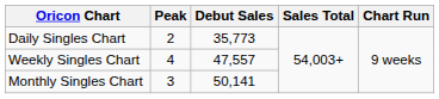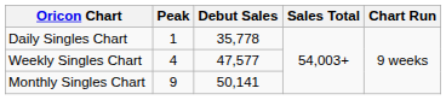 <table class="wikitable" style="width:500px;">
 <tr>
 <th style="text-align:center;"><a href='#'>Oricon</a> Chart</th>
 <th style="text-align:center;">Peak</th>
 <th style="text-align:center;">Debut Sales</th>
 <th style="text-align:center;">Sales Total</th>
 <th style="text-align:center;">Chart Run</th>
 </tr>
 <tr>
 <td align="left">Daily Singles Chart</td>
-<td style="text-align:center;">2</td>
-<td style="text-align:center;" rowspan="1">35,773</td>
+<td style="text-align:center;">1</td>
+<td style="text-align:center;" rowspan="1">35,778</td>
 <td style="text-align:center;" rowspan="3">54,003+ </td>
 <td style="text-align:center;" rowspan="3">9 weeks</td>
 </tr>
 <tr>
 <td align="left">Weekly Singles Chart</td>
 <td style="text-align:center;">4</td>
-<td style="text-align:center;">47,557</td>
+<td style="text-align:center;">47,577</td>
 </tr>
 <tr>
 <td align="left">Monthly Singles Chart</td>
-<td style="text-align:center;">3</td>
+<td style="text-align:center;">9</td>
 <td style="text-align:center;">50,141</td>
 </tr>
 </table>
